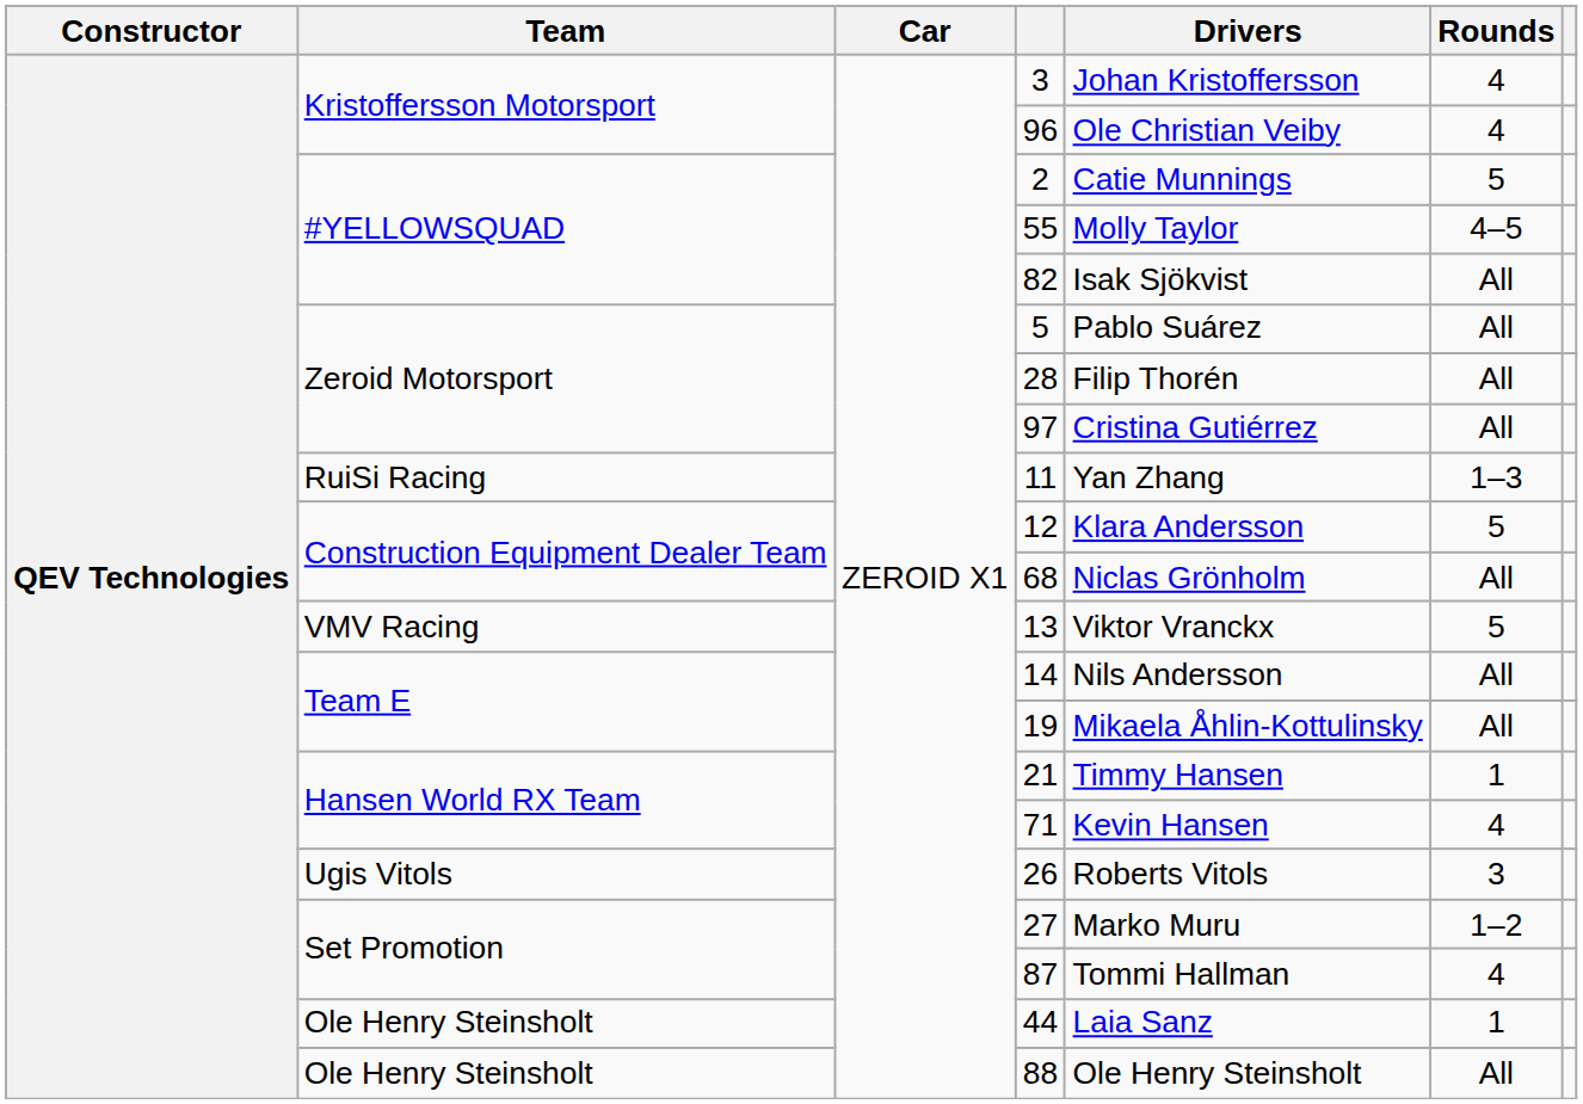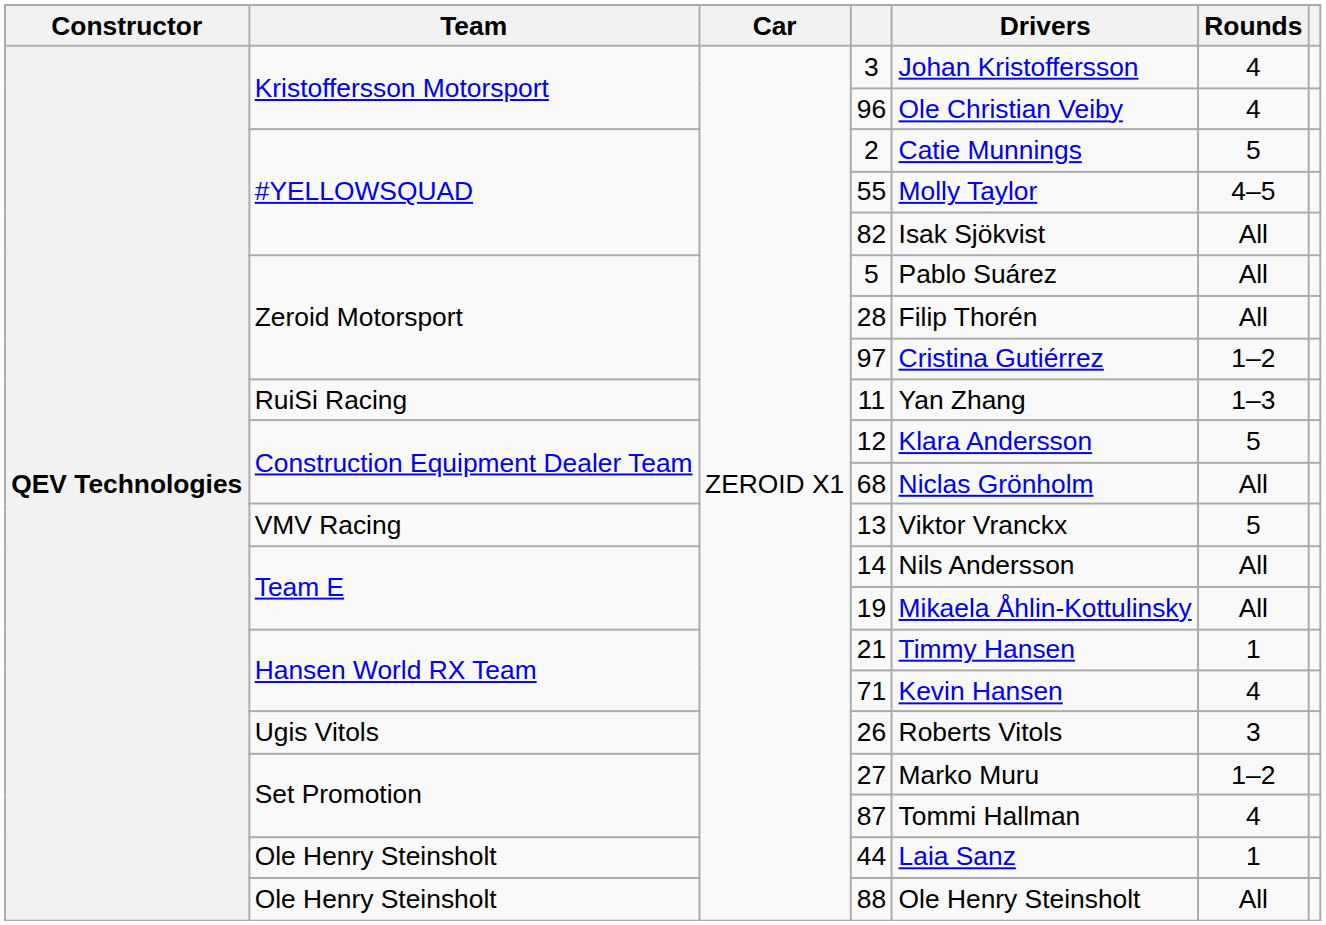 <table class="wikitable" style="font-size:85%;">
 <tr>
 <th>Constructor</th>
 <th>Team</th>
 <th>Car</th>
 <th></th>
 <th>Drivers</th>
 <th>Rounds</th>
 <th></th>
 </tr>
 <tr>
 <th rowspan="21">QEV Technologies</th>
 <td rowspan="2"> <a href='#'>Kristoffersson Motorsport</a></td>
 <td rowspan="21">ZEROID X1</td>
 <td align="center">3</td>
 <td> <a href='#'>Johan Kristoffersson</a></td>
 <td align="center">4</td>
 <td align="center"></td>
 </tr>
 <tr>
 <td align="center">96</td>
 <td> <a href='#'>Ole Christian Veiby</a></td>
 <td align="center">4</td>
 <td align="center"></td>
 </tr>
 <tr>
 <td rowspan="3"> <a href='#'>#YELLOWSQUAD</a></td>
 <td align="center">2</td>
 <td> <a href='#'>Catie Munnings</a></td>
 <td align="center">5</td>
 <td align="center"></td>
 </tr>
 <tr>
 <td align="center">55</td>
 <td> <a href='#'>Molly Taylor</a></td>
 <td align="center">4–5</td>
 <td align="center"></td>
 </tr>
 <tr>
 <td align="center">82</td>
 <td> Isak Sjökvist</td>
 <td align="center">All</td>
 <td align="center"></td>
 </tr>
 <tr>
 <td rowspan="3"> Zeroid Motorsport</td>
 <td align="center">5</td>
 <td> Pablo Suárez</td>
 <td align="center">All</td>
 <td align="center"></td>
 </tr>
 <tr>
 <td align="center">28</td>
 <td> Filip Thorén</td>
 <td align="center">All</td>
 <td align="center"></td>
 </tr>
 <tr>
 <td align="center">97</td>
 <td> <a href='#'>Cristina Gutiérrez</a></td>
-<td align="center">All</td>
+<td align="center">1–2</td>
 <td align="center"></td>
 </tr>
 <tr>
 <td> RuiSi Racing</td>
 <td align="center">11</td>
 <td> Yan Zhang</td>
 <td align="center">1–3</td>
 <td align="center"></td>
 </tr>
 <tr>
 <td rowspan="2"> <a href='#'>Construction Equipment Dealer Team</a></td>
 <td align="center">12</td>
 <td> <a href='#'>Klara Andersson</a></td>
 <td align="center">5</td>
 <td align="center"></td>
 </tr>
 <tr>
 <td align="center">68</td>
 <td> <a href='#'>Niclas Grönholm</a></td>
 <td align="center">All</td>
 <td align="center"></td>
 </tr>
 <tr>
 <td> VMV Racing</td>
 <td align="center">13</td>
 <td> Viktor Vranckx</td>
 <td align="center">5</td>
 <td align="center"></td>
 </tr>
 <tr>
 <td rowspan="2"> <a href='#'>Team E</a></td>
 <td align="center">14</td>
 <td> Nils Andersson</td>
 <td align="center">All</td>
 <td align="center"></td>
 </tr>
 <tr>
 <td align="center">19</td>
 <td> <a href='#'>Mikaela Åhlin-Kottulinsky</a></td>
 <td align="center">All</td>
 <td align="center"></td>
 </tr>
 <tr>
 <td rowspan="2"> <a href='#'>Hansen World RX Team</a></td>
 <td align="center">21</td>
 <td> <a href='#'>Timmy Hansen</a></td>
 <td align="center">1</td>
 <td align="center"></td>
 </tr>
 <tr>
 <td align="center">71</td>
 <td> <a href='#'>Kevin Hansen</a></td>
 <td align="center">4</td>
 <td align="center"></td>
 </tr>
 <tr>
 <td> Ugis Vitols</td>
 <td align="center">26</td>
 <td> Roberts Vitols</td>
 <td align="center">3</td>
 <td align="center"></td>
 </tr>
 <tr>
 <td rowspan="2"> Set Promotion</td>
 <td align="center">27</td>
 <td> Marko Muru</td>
 <td align="center">1–2</td>
 <td align="center"></td>
 </tr>
 <tr>
 <td align="center">87</td>
 <td> Tommi Hallman</td>
 <td align="center">4</td>
 <td align="center"></td>
 </tr>
 <tr>
 <td> Ole Henry Steinsholt</td>
 <td align="center">44</td>
 <td> <a href='#'>Laia Sanz</a></td>
 <td align="center">1</td>
 <td align="center"></td>
 </tr>
 <tr>
 <td> Ole Henry Steinsholt</td>
 <td align="center">88</td>
 <td> Ole Henry Steinsholt</td>
 <td align="center">All</td>
 <td align="center"></td>
 </tr>
 </table>
